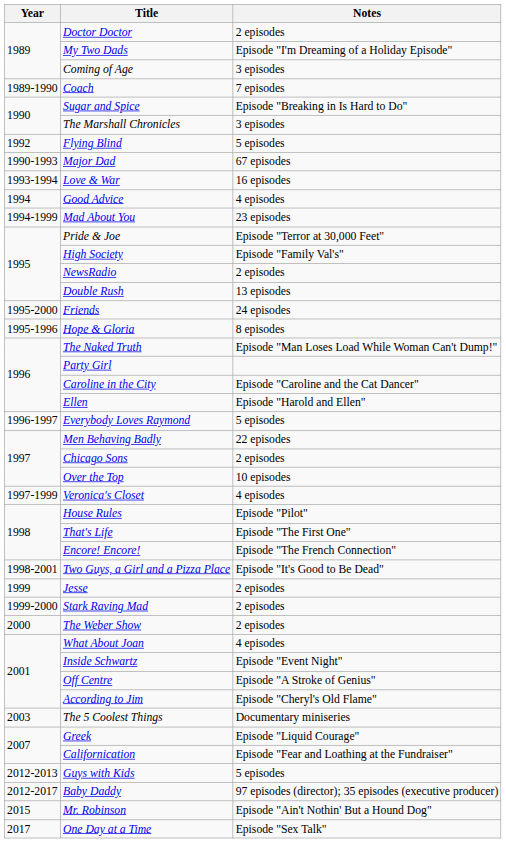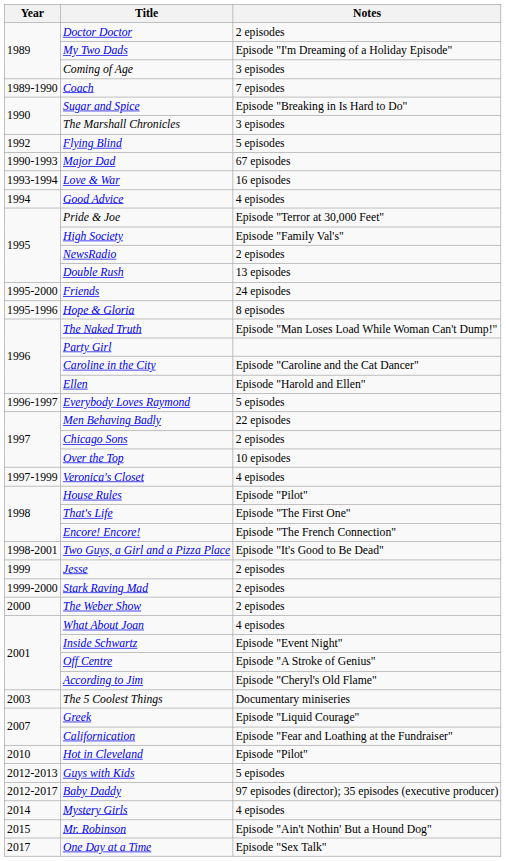 <table class="wikitable">
 <tr>
 <th>Year</th>
 <th>Title</th>
 <th>Notes</th>
 </tr>
 <tr>
 <td rowspan=3>1989</td>
 <td><em><a href='#'>Doctor Doctor</a></em></td>
 <td>2 episodes</td>
 </tr>
 <tr>
 <td><em><a href='#'>My Two Dads</a></em></td>
 <td>Episode "I'm Dreaming of a Holiday Episode"</td>
 </tr>
 <tr>
 <td><em>Coming of Age</em></td>
 <td>3 episodes</td>
 </tr>
 <tr>
 <td>1989-1990</td>
 <td><em><a href='#'>Coach</a></em></td>
 <td>7 episodes</td>
 </tr>
 <tr>
 <td rowspan=2>1990</td>
 <td><em><a href='#'>Sugar and Spice</a></em></td>
 <td>Episode "Breaking in Is Hard to Do"</td>
 </tr>
 <tr>
 <td><em>The Marshall Chronicles</em></td>
 <td>3 episodes</td>
 </tr>
 <tr>
 <td>1992</td>
 <td><em><a href='#'>Flying Blind</a></em></td>
 <td>5 episodes</td>
 </tr>
 <tr>
 <td>1990-1993</td>
 <td><em><a href='#'>Major Dad</a></em></td>
 <td>67 episodes</td>
 </tr>
 <tr>
 <td>1993-1994</td>
 <td><em><a href='#'>Love & War</a></em></td>
 <td>16 episodes</td>
 </tr>
 <tr>
 <td>1994</td>
 <td><em><a href='#'>Good Advice</a></em></td>
 <td>4 episodes</td>
-</tr>
-<tr>
-<td>1994-1999</td>
-<td><em><a href='#'>Mad About You</a></em></td>
-<td>23 episodes</td>
 </tr>
 <tr>
 <td rowspan=4>1995</td>
 <td><em>Pride & Joe</em></td>
 <td>Episode "Terror at 30,000 Feet"</td>
 </tr>
 <tr>
 <td><em><a href='#'>High Society</a></em></td>
 <td>Episode "Family Val's"</td>
 </tr>
 <tr>
 <td><em><a href='#'>NewsRadio</a></em></td>
 <td>2 episodes</td>
 </tr>
 <tr>
 <td><em><a href='#'>Double Rush</a></em></td>
 <td>13 episodes</td>
 </tr>
 <tr>
 <td>1995-2000</td>
 <td><em><a href='#'>Friends</a></em></td>
 <td>24 episodes</td>
 </tr>
 <tr>
 <td>1995-1996</td>
 <td><em><a href='#'>Hope & Gloria</a></em></td>
 <td>8 episodes</td>
 </tr>
 <tr>
 <td rowspan=4>1996</td>
 <td><em><a href='#'>The Naked Truth</a></em></td>
 <td>Episode "Man Loses Load While Woman Can't Dump!"</td>
 </tr>
 <tr>
 <td><em><a href='#'>Party Girl</a></em></td>
 <td></td>
 </tr>
 <tr>
 <td><em><a href='#'>Caroline in the City</a></em></td>
 <td>Episode "Caroline and the Cat Dancer"</td>
 </tr>
 <tr>
 <td><em><a href='#'>Ellen</a></em></td>
 <td>Episode "Harold and Ellen"</td>
 </tr>
 <tr>
 <td>1996-1997</td>
 <td><em><a href='#'>Everybody Loves Raymond</a></em></td>
 <td>5 episodes</td>
 </tr>
 <tr>
 <td rowspan=3>1997</td>
 <td><em><a href='#'>Men Behaving Badly</a></em></td>
 <td>22 episodes</td>
 </tr>
 <tr>
 <td><em><a href='#'>Chicago Sons</a></em></td>
 <td>2 episodes</td>
 </tr>
 <tr>
 <td><em><a href='#'>Over the Top</a></em></td>
 <td>10 episodes</td>
 </tr>
 <tr>
 <td>1997-1999</td>
 <td><em><a href='#'>Veronica's Closet</a></em></td>
 <td>4 episodes</td>
 </tr>
 <tr>
 <td rowspan=3>1998</td>
 <td><em><a href='#'>House Rules</a></em></td>
 <td>Episode "Pilot"</td>
 </tr>
 <tr>
 <td><em><a href='#'>That's Life</a></em></td>
 <td>Episode "The First One"</td>
 </tr>
 <tr>
 <td><em><a href='#'>Encore! Encore!</a></em></td>
 <td>Episode "The French Connection"</td>
 </tr>
 <tr>
 <td>1998-2001</td>
 <td><em><a href='#'>Two Guys, a Girl and a Pizza Place</a></em></td>
 <td>Episode "It's Good to Be Dead"</td>
 </tr>
 <tr>
 <td>1999</td>
 <td><em><a href='#'>Jesse</a></em></td>
 <td>2 episodes</td>
 </tr>
 <tr>
 <td>1999-2000</td>
 <td><em><a href='#'>Stark Raving Mad</a></em></td>
 <td>2 episodes</td>
 </tr>
 <tr>
 <td>2000</td>
 <td><em><a href='#'>The Weber Show</a></em></td>
 <td>2 episodes</td>
 </tr>
 <tr>
 <td rowspan=4>2001</td>
 <td><em><a href='#'>What About Joan</a></em></td>
 <td>4 episodes</td>
 </tr>
 <tr>
 <td><em><a href='#'>Inside Schwartz</a></em></td>
 <td>Episode "Event Night"</td>
 </tr>
 <tr>
 <td><em><a href='#'>Off Centre</a></em></td>
 <td>Episode "A Stroke of Genius"</td>
 </tr>
 <tr>
 <td><em><a href='#'>According to Jim</a></em></td>
 <td>Episode "Cheryl's Old Flame"</td>
 </tr>
 <tr>
 <td>2003</td>
 <td><em>The 5 Coolest Things</em></td>
 <td>Documentary miniseries</td>
 </tr>
 <tr>
 <td rowspan=2>2007</td>
 <td><em><a href='#'>Greek</a></em></td>
 <td>Episode "Liquid Courage"</td>
 </tr>
 <tr>
 <td><em><a href='#'>Californication</a></em></td>
 <td>Episode "Fear and Loathing at the Fundraiser"</td>
 </tr>
 <tr>
+<td>2010</td>
+<td><em><a href='#'>Hot in Cleveland</a></em></td>
+<td>Episode "Pilot"</td>
+</tr>
+<tr>
 <td>2012-2013</td>
 <td><em><a href='#'>Guys with Kids</a></em></td>
 <td>5 episodes</td>
 </tr>
 <tr>
 <td>2012-2017</td>
 <td><em><a href='#'>Baby Daddy</a></em></td>
 <td>97 episodes (director); 35 episodes (executive producer)</td>
+</tr>
+<tr>
+<td>2014</td>
+<td><em><a href='#'>Mystery Girls</a></em></td>
+<td>4 episodes</td>
 </tr>
 <tr>
 <td>2015</td>
 <td><em><a href='#'>Mr. Robinson</a></em></td>
 <td>Episode "Ain't Nothin' But a Hound Dog"</td>
 </tr>
 <tr>
 <td>2017</td>
 <td><em><a href='#'>One Day at a Time</a></em></td>
 <td>Episode "Sex Talk"</td>
 </tr>
 </table>
